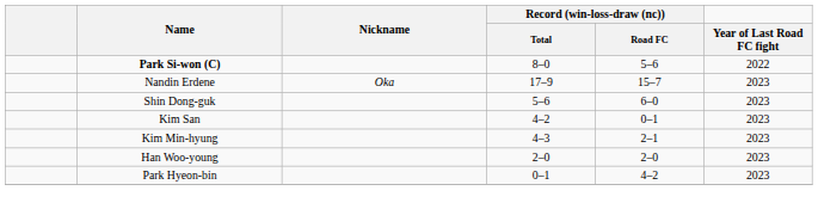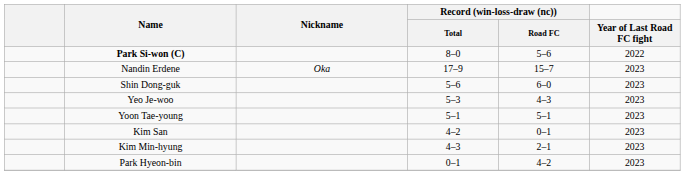 <table class="wikitable" width="70%" style="text-align:center;">
 <tr>
 <th rowspan="2" width="6%"></th>
 <th rowspan="2" width="17%">Name</th>
 <th rowspan="2" width="17%">Nickname</th>
 <th colspan="2" width="18%">Record (win-loss-draw (nc))</th>
 </tr>
 <tr>
 <th width="9%"><small>Total</small></th>
 <th width="9%"><small>Road FC</small></th>
 <th width="9%">Year of Last Road FC fight</th>
 </tr>
 <tr>
 <td></td>
 <td><strong>Park Si-won (C)</strong></td>
 <td></td>
 <td>8–0</td>
 <td>5–6</td>
 <td>2022</td>
 </tr>
 <tr>
 <td></td>
 <td>Nandin Erdene</td>
 <td><em>Oka</em></td>
 <td>17–9</td>
 <td>15–7</td>
 <td>2023</td>
 </tr>
 <tr>
 <td></td>
 <td>Shin Dong-guk</td>
 <td></td>
 <td>5–6</td>
 <td>6–0</td>
 <td>2023</td>
 </tr>
 <tr>
 <td></td>
+<td>Yeo Je-woo</td>
+<td></td>
+<td>5–3</td>
+<td>4–3</td>
+<td>2023</td>
+</tr>
+<tr>
+<td></td>
+<td>Yoon Tae-young</td>
+<td></td>
+<td>5–1</td>
+<td>5–1</td>
+<td>2023</td>
+</tr>
+<tr>
+<td></td>
 <td>Kim San</td>
 <td></td>
 <td>4–2</td>
 <td>0–1</td>
 <td>2023</td>
 </tr>
 <tr>
 <td></td>
 <td>Kim Min-hyung</td>
 <td></td>
 <td>4–3</td>
 <td>2–1</td>
 <td>2023</td>
 </tr>
 <tr>
 <td></td>
-<td>Han Woo-young</td>
-<td></td>
-<td>2–0</td>
-<td>2–0</td>
-<td>2023</td>
-</tr>
-<tr>
-<td></td>
 <td>Park Hyeon-bin</td>
 <td></td>
 <td>0–1</td>
 <td>4–2</td>
 <td>2023</td>
 </tr>
 <tr>
 </tr>
 </table>
